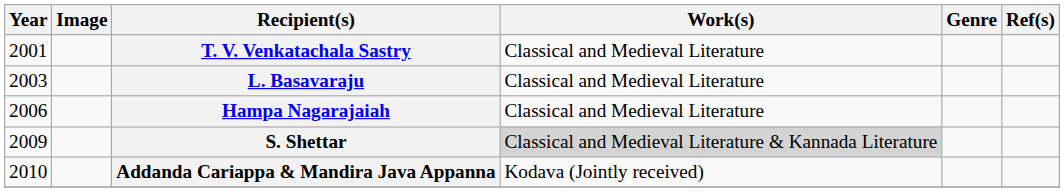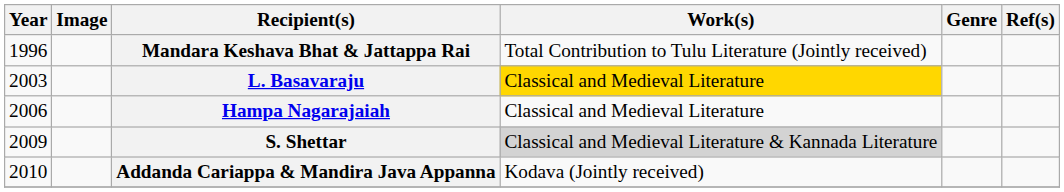 <table class="wikitable plainrowheaders sortable">
 <tr>
 <th scope="col">Year</th>
 <th scope="col">Image</th>
 <th scope="col">Recipient(s)</th>
 <th scope="col">Work(s)</th>
 <th scope="col">Genre</th>
 <th scope="col">Ref(s)</th>
 </tr>
 <tr>
-<td>2001</td>
+<td>1996</td>
 <td></td>
-<th><a href='#'>T. V. Venkatachala Sastry</a></th>
-<td>Classical and Medieval Literature</td>
+<th>Mandara Keshava Bhat & Jattappa Rai</th>
+<td>Total Contribution to Tulu Literature (Jointly received)</td>
 <td></td>
 <td></td>
 </tr>
 <tr>
 <td>2003</td>
 <td></td>
 <th><a href='#'>L. Basavaraju</a></th>
-<td>Classical and Medieval Literature</td>
+<td style="background: gold;">Classical and Medieval Literature</td>
 <td></td>
 <td></td>
 </tr>
 <tr>
 <td>2006</td>
 <td></td>
 <th><a href='#'>Hampa Nagarajaiah</a></th>
 <td>Classical and Medieval Literature</td>
 <td></td>
 <td></td>
 </tr>
 <tr>
 <td>2009</td>
 <td></td>
 <th>S. Shettar</th>
 <td style="background: lightgrey;">Classical and Medieval Literature & Kannada Literature</td>
 <td></td>
 <td></td>
 </tr>
 <tr>
 <td>2010</td>
 <td></td>
 <th>Addanda Cariappa & Mandira Java Appanna</th>
 <td>Kodava (Jointly received)</td>
 <td></td>
 <td></td>
 </tr>
 <tr>
 </tr>
 </table>
